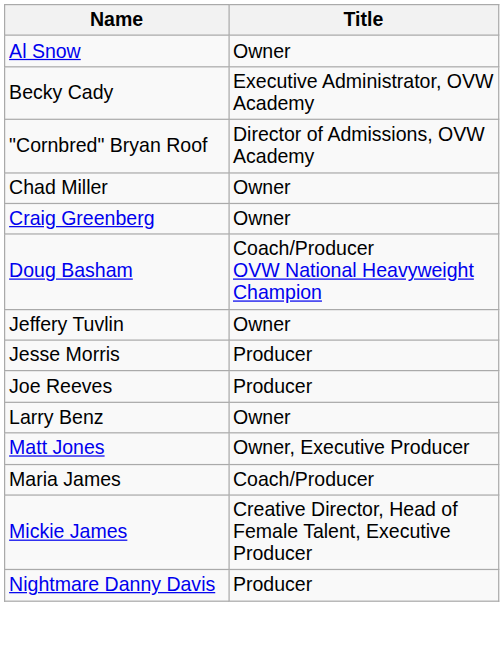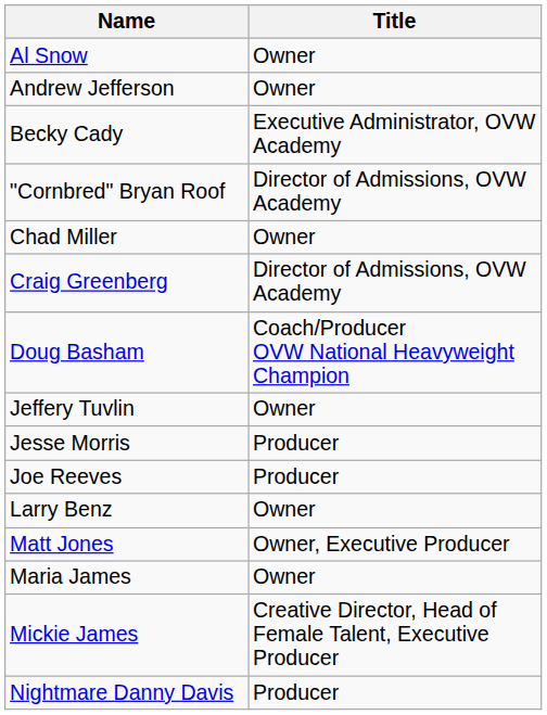 <table class="wikitable sortable" align="left center" style="width:65%;">
 <tr>
 <th style="width:15%;">Name</th>
 <th style="width:15%;">Title</th>
 </tr>
 <tr>
 <td><a href='#'>Al Snow</a></td>
+<td>Owner</td>
+</tr>
+<tr>
+<td>Andrew Jefferson </td>
 <td>Owner</td>
 </tr>
 <tr>
 <td>Becky Cady</td>
 <td>Executive Administrator, OVW Academy</td>
 </tr>
 <tr>
 <td>"Cornbred" Bryan Roof</td>
 <td>Director of Admissions, OVW Academy</td>
 </tr>
 <tr>
 <td>Chad Miller</td>
 <td>Owner</td>
 </tr>
 <tr>
 <td><a href='#'>Craig Greenberg</a> </td>
-<td>Owner</td>
+<td>Director of Admissions, OVW Academy</td>
 </tr>
 <tr>
 <td><a href='#'>Doug Basham</a></td>
 <td>Coach/Producer<br><a href='#'>OVW National Heavyweight Champion</a></td>
 </tr>
 <tr>
 <td>Jeffery Tuvlin </td>
 <td>Owner</td>
 </tr>
 <tr>
 <td>Jesse Morris</td>
 <td>Producer</td>
 </tr>
 <tr>
 <td>Joe Reeves</td>
 <td>Producer</td>
 </tr>
 <tr>
 <td>Larry Benz</td>
 <td>Owner</td>
 </tr>
 <tr>
 <td><a href='#'>Matt Jones</a> </td>
 <td>Owner, Executive Producer</td>
 </tr>
 <tr>
 <td>Maria James</td>
-<td>Coach/Producer</td>
+<td>Owner</td>
 </tr>
 <tr>
 <td><a href='#'>Mickie James</a></td>
 <td>Creative Director, Head of Female Talent, Executive Producer</td>
 </tr>
 <tr>
 <td><a href='#'>Nightmare Danny Davis</a></td>
 <td>Producer</td>
 </tr>
 </table>
